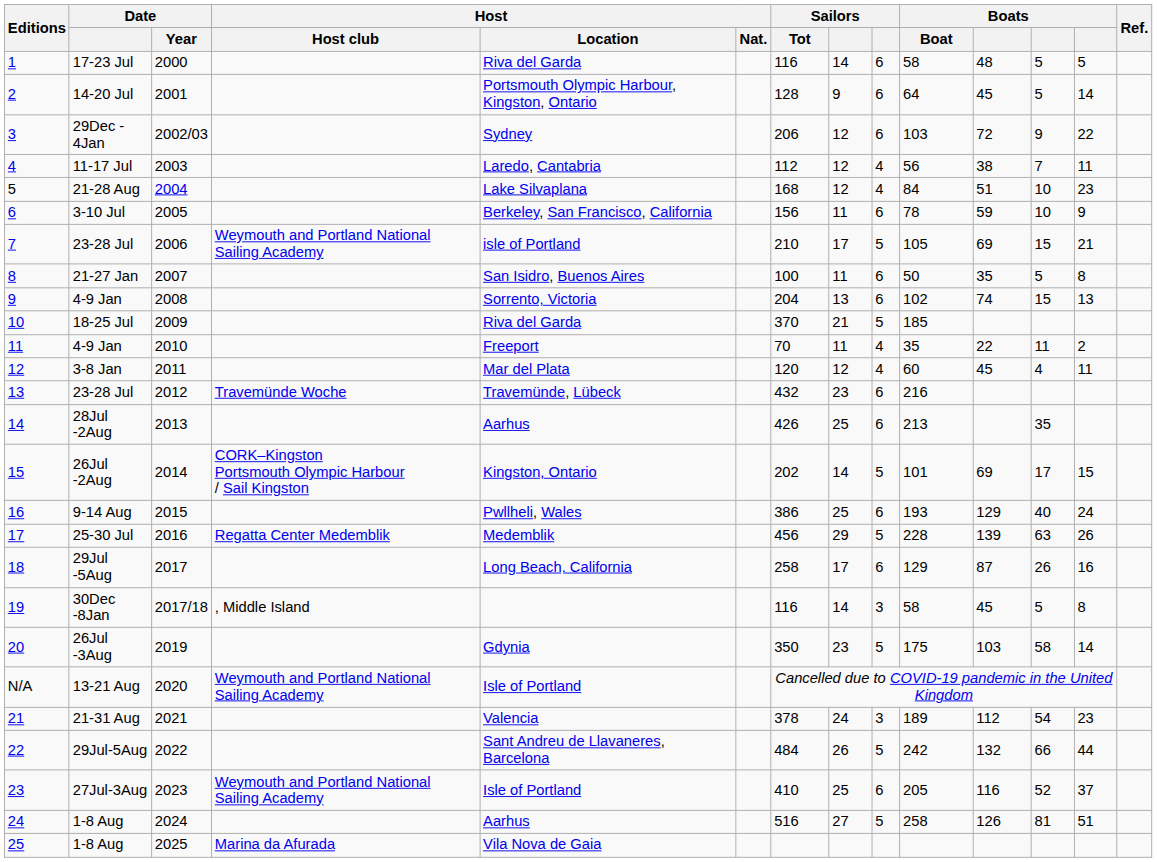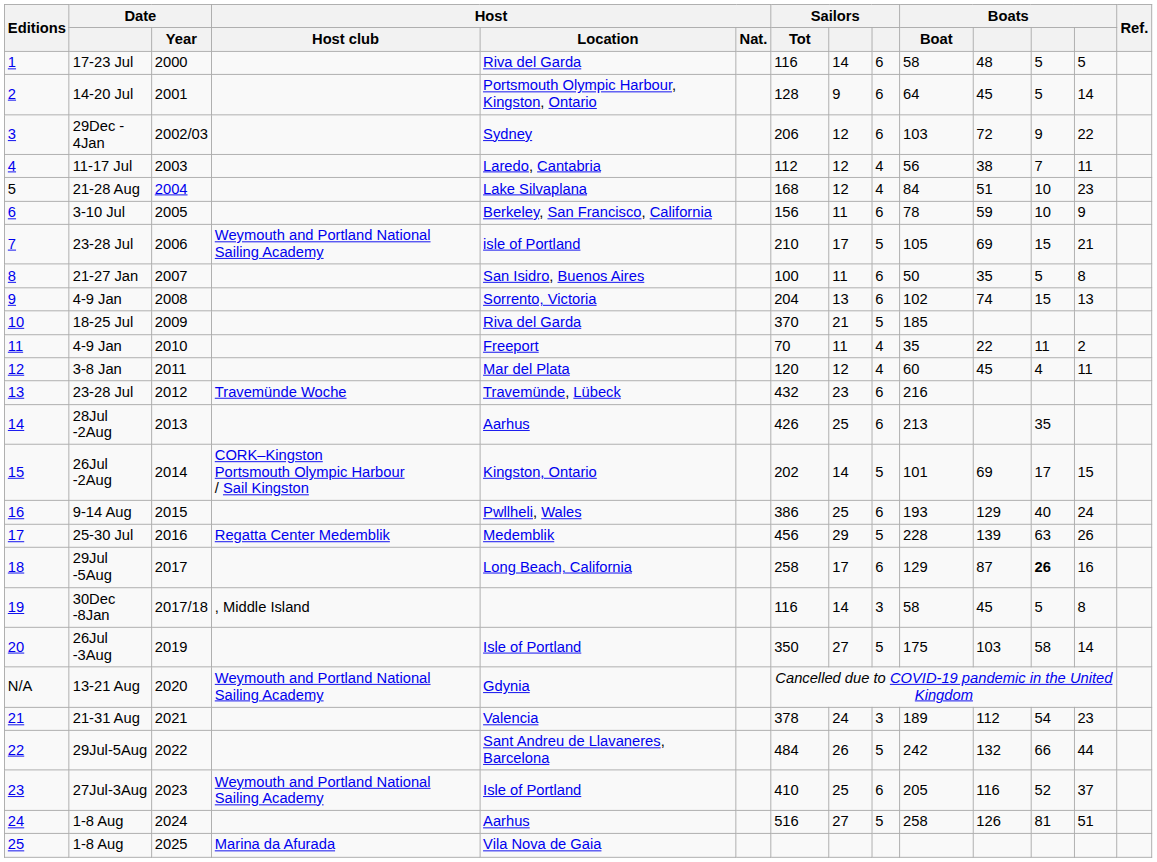 <table class="wikitable">
 <tr>
 <th rowspan=2>Editions</th>
 <th colspan=2>Date</th>
 <th colspan=3>Host</th>
 <th colspan=3>Sailors</th>
 <th colspan=4>Boats</th>
 <th rowspan=2>Ref.</th>
 </tr>
 <tr>
 <th></th>
 <th>Year</th>
 <th>Host club</th>
 <th>Location</th>
 <th>Nat.</th>
 <th>Tot</th>
 <th></th>
 <th></th>
 <th>Boat</th>
 <th></th>
 <th></th>
 <th></th>
 </tr>
 <tr>
 <td><a href='#'>1</a></td>
 <td>17-23 Jul</td>
 <td>2000</td>
 <td></td>
 <td><a href='#'>Riva del Garda</a></td>
 <td></td>
 <td>116</td>
 <td>14</td>
 <td>6</td>
 <td>58</td>
 <td>48</td>
 <td>5</td>
 <td>5</td>
 <td></td>
 </tr>
 <tr>
 <td><a href='#'>2</a></td>
 <td>14-20 Jul</td>
 <td>2001</td>
 <td></td>
 <td><a href='#'>Portsmouth Olympic Harbour</a>, <a href='#'>Kingston</a>, <a href='#'>Ontario</a></td>
 <td></td>
 <td>128</td>
 <td>9</td>
 <td>6</td>
 <td>64</td>
 <td>45</td>
 <td>5</td>
 <td>14</td>
 <td></td>
 </tr>
 <tr>
 <td><a href='#'>3</a></td>
 <td>29Dec - 4Jan</td>
 <td>2002/03</td>
 <td></td>
 <td><a href='#'>Sydney</a></td>
 <td></td>
 <td>206</td>
 <td>12</td>
 <td>6</td>
 <td>103</td>
 <td>72</td>
 <td>9</td>
 <td>22</td>
 <td></td>
 </tr>
 <tr>
 <td><a href='#'>4</a></td>
 <td>11-17 Jul</td>
 <td>2003</td>
 <td></td>
 <td><a href='#'>Laredo</a>, <a href='#'>Cantabria</a></td>
 <td></td>
 <td>112</td>
 <td>12</td>
 <td>4</td>
 <td>56</td>
 <td>38</td>
 <td>7</td>
 <td>11</td>
 <td></td>
 </tr>
 <tr>
 <td>5</td>
 <td>21-28 Aug</td>
 <td><a href='#'>2004</a></td>
 <td></td>
 <td><a href='#'>Lake Silvaplana</a></td>
 <td></td>
 <td>168</td>
 <td>12</td>
 <td>4</td>
 <td>84</td>
 <td>51</td>
 <td>10</td>
 <td>23</td>
 <td></td>
 </tr>
 <tr>
 <td><a href='#'>6</a></td>
 <td>3-10 Jul</td>
 <td>2005</td>
 <td></td>
 <td><a href='#'>Berkeley</a>, <a href='#'>San Francisco</a>, <a href='#'>California</a></td>
 <td></td>
 <td>156</td>
 <td>11</td>
 <td>6</td>
 <td>78</td>
 <td>59</td>
 <td>10</td>
 <td>9</td>
 <td></td>
 </tr>
 <tr>
 <td><a href='#'>7</a></td>
 <td>23-28 Jul</td>
 <td>2006</td>
 <td><a href='#'>Weymouth and Portland National Sailing Academy</a></td>
 <td><a href='#'>isle of Portland</a></td>
 <td></td>
 <td>210</td>
 <td>17</td>
 <td>5</td>
 <td>105</td>
 <td>69</td>
 <td>15</td>
 <td>21</td>
 <td></td>
 </tr>
 <tr>
 <td><a href='#'>8</a></td>
 <td>21-27 Jan</td>
 <td>2007</td>
 <td></td>
 <td><a href='#'>San Isidro</a>, <a href='#'>Buenos Aires</a></td>
 <td></td>
 <td>100</td>
 <td>11</td>
 <td>6</td>
 <td>50</td>
 <td>35</td>
 <td>5</td>
 <td>8</td>
 <td></td>
 </tr>
 <tr>
 <td><a href='#'>9</a></td>
 <td>4-9 Jan</td>
 <td>2008</td>
 <td></td>
 <td><a href='#'>Sorrento, Victoria</a></td>
 <td></td>
 <td>204</td>
 <td>13</td>
 <td>6</td>
 <td>102</td>
 <td>74</td>
 <td>15</td>
 <td>13</td>
 <td></td>
 </tr>
 <tr>
 <td><a href='#'>10</a></td>
 <td>18-25 Jul</td>
 <td>2009</td>
 <td></td>
 <td><a href='#'>Riva del Garda</a></td>
 <td></td>
 <td>370</td>
 <td>21</td>
 <td>5</td>
 <td>185</td>
 <td></td>
 <td></td>
 <td></td>
 <td></td>
 </tr>
 <tr>
 <td><a href='#'>11</a></td>
 <td>4-9 Jan</td>
 <td>2010</td>
 <td></td>
 <td><a href='#'>Freeport</a></td>
 <td></td>
 <td>70</td>
 <td>11</td>
 <td>4</td>
 <td>35</td>
 <td>22</td>
 <td>11</td>
 <td>2</td>
 <td></td>
 </tr>
 <tr>
 <td><a href='#'>12</a></td>
 <td>3-8 Jan</td>
 <td>2011</td>
 <td></td>
 <td><a href='#'>Mar del Plata</a></td>
 <td></td>
 <td>120</td>
 <td>12</td>
 <td>4</td>
 <td>60</td>
 <td>45</td>
 <td>4</td>
 <td>11</td>
 <td></td>
 </tr>
 <tr>
 <td><a href='#'>13</a></td>
 <td>23-28 Jul</td>
 <td>2012</td>
 <td><a href='#'>Travemünde Woche</a></td>
 <td><a href='#'>Travemünde</a>, <a href='#'>Lübeck</a></td>
 <td></td>
 <td>432</td>
 <td>23</td>
 <td>6</td>
 <td>216</td>
 <td></td>
 <td></td>
 <td></td>
 <td></td>
 </tr>
 <tr>
 <td><a href='#'>14</a></td>
 <td>28Jul -2Aug</td>
 <td>2013</td>
 <td></td>
 <td><a href='#'>Aarhus</a></td>
 <td></td>
 <td>426</td>
 <td>25</td>
 <td>6</td>
 <td>213</td>
 <td></td>
 <td>35</td>
 <td></td>
 <td></td>
 </tr>
 <tr>
 <td><a href='#'>15</a></td>
 <td>26Jul -2Aug</td>
 <td>2014</td>
 <td><a href='#'>CORK–Kingston</a> <br> <a href='#'>Portsmouth Olympic Harbour</a><br>/ <a href='#'>Sail Kingston</a></td>
 <td><a href='#'>Kingston, Ontario</a></td>
 <td></td>
 <td>202</td>
 <td>14</td>
 <td>5</td>
 <td>101</td>
 <td>69</td>
 <td>17</td>
 <td>15</td>
 <td></td>
 </tr>
 <tr>
 <td><a href='#'>16</a></td>
 <td>9-14 Aug</td>
 <td>2015</td>
 <td></td>
 <td><a href='#'>Pwllheli</a>, <a href='#'>Wales</a></td>
 <td></td>
 <td>386</td>
 <td>25</td>
 <td>6</td>
 <td>193</td>
 <td>129</td>
 <td>40</td>
 <td>24</td>
 <td></td>
 </tr>
 <tr>
 <td><a href='#'>17</a></td>
 <td>25-30 Jul</td>
 <td>2016</td>
 <td><a href='#'>Regatta Center Medemblik</a></td>
 <td><a href='#'>Medemblik</a></td>
 <td></td>
 <td>456</td>
 <td>29</td>
 <td>5</td>
 <td>228</td>
 <td>139</td>
 <td>63</td>
 <td>26</td>
 <td></td>
 </tr>
 <tr>
 <td><a href='#'>18</a></td>
 <td>29Jul -5Aug</td>
 <td>2017</td>
 <td></td>
 <td><a href='#'>Long Beach, California</a></td>
 <td></td>
 <td>258</td>
 <td>17</td>
 <td>6</td>
 <td>129</td>
 <td>87</td>
-<td>26</td>
+<td><strong>26</strong></td>
 <td>16</td>
 <td></td>
 </tr>
 <tr>
 <td><a href='#'>19</a></td>
 <td>30Dec -8Jan</td>
 <td>2017/18</td>
 <td>, Middle Island</td>
 <td></td>
 <td></td>
 <td>116</td>
 <td>14</td>
 <td>3</td>
 <td>58</td>
 <td>45</td>
 <td>5</td>
 <td>8</td>
 <td></td>
 </tr>
 <tr>
 <td><a href='#'>20</a></td>
 <td>26Jul -3Aug</td>
 <td>2019</td>
 <td></td>
-<td><a href='#'>Gdynia</a></td>
+<td><a href='#'>Isle of Portland</a></td>
 <td></td>
 <td>350</td>
-<td>23</td>
+<td>27</td>
 <td>5</td>
 <td>175</td>
 <td>103</td>
 <td>58</td>
 <td>14</td>
 <td></td>
 </tr>
 <tr>
 <td>N/A</td>
 <td>13-21 Aug</td>
 <td>2020</td>
 <td><a href='#'>Weymouth and Portland National Sailing Academy</a></td>
-<td><a href='#'>Isle of Portland</a></td>
+<td><a href='#'>Gdynia</a></td>
 <td></td>
 <td colspan=7 align="center"><em>Cancelled due to <a href='#'>COVID-19 pandemic in the United Kingdom</a></em></td>
 <td></td>
 </tr>
 <tr>
 <td><a href='#'>21</a></td>
 <td>21-31 Aug</td>
 <td>2021</td>
 <td></td>
 <td><a href='#'>Valencia</a></td>
 <td></td>
 <td>378</td>
 <td>24</td>
 <td>3</td>
 <td>189</td>
 <td>112</td>
 <td>54</td>
 <td>23</td>
 <td></td>
 </tr>
 <tr>
 <td><a href='#'>22</a></td>
 <td>29Jul-5Aug</td>
 <td>2022</td>
 <td></td>
 <td><a href='#'>Sant Andreu de Llavaneres</a>, <a href='#'>Barcelona</a></td>
 <td></td>
 <td>484</td>
 <td>26</td>
 <td>5</td>
 <td>242</td>
 <td>132</td>
 <td>66</td>
 <td>44</td>
 <td><br></td>
 </tr>
 <tr>
 <td><a href='#'>23</a></td>
 <td>27Jul-3Aug</td>
 <td>2023</td>
 <td><a href='#'>Weymouth and Portland National Sailing Academy</a></td>
 <td><a href='#'>Isle of Portland</a></td>
 <td></td>
 <td>410</td>
 <td>25</td>
 <td>6</td>
 <td>205</td>
 <td>116</td>
 <td>52</td>
 <td>37</td>
 <td><br></td>
 </tr>
 <tr>
 <td><a href='#'>24</a></td>
 <td>1-8 Aug</td>
 <td>2024</td>
 <td></td>
 <td><a href='#'>Aarhus</a></td>
 <td></td>
 <td>516</td>
 <td>27</td>
 <td>5</td>
 <td>258</td>
 <td>126</td>
 <td>81</td>
 <td>51</td>
 <td><br></td>
 </tr>
 <tr>
 <td><a href='#'>25</a></td>
 <td>1-8 Aug</td>
 <td>2025</td>
 <td><a href='#'>Marina da Afurada</a></td>
 <td><a href='#'>Vila Nova de Gaia</a></td>
 <td></td>
 <td></td>
 <td></td>
 <td></td>
 <td></td>
 <td></td>
 <td></td>
 <td></td>
 <td></td>
 </tr>
 </table>
